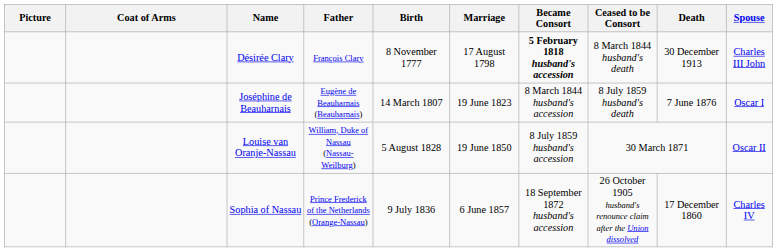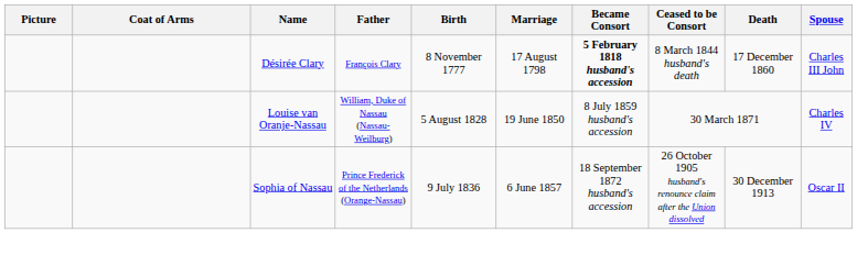 <table width=95% class="wikitable">
 <tr>
 <th width = "8%">Picture</th>
 <th>Coat of Arms</th>
 <th width="10%">Name</th>
 <th width = "9%">Father</th>
 <th width = "10%">Birth</th>
 <th width = "9%">Marriage</th>
 <th width = "9%">Became Consort</th>
 <th width = "9%">Ceased to be Consort</th>
 <th width = "9%">Death</th>
 <th width = "6%"><a href='#'>Spouse</a></th>
 </tr>
 <tr>
 <td align="center"></td>
 <td></td>
 <td align="center"><a href='#'>Désirée Clary</a><br></td>
 <td align="center"><small><a href='#'>François Clary</a></small></td>
 <td align="center">8 November 1777</td>
 <td align="center">17 August 1798</td>
 <td align="center"><strong>5 February 1818 <br><em>husband's accession</em></strong></td>
 <td align="center">8 March 1844 <br><em>husband's death</em></td>
-<td align="center">30 December 1913</td>
+<td align="center">17 December 1860</td>
 <td align="center"><a href='#'>Charles III John</a></td>
-</tr>
-<tr>
-<td align="center"></td>
-<td></td>
-<td align="center"><a href='#'>Joséphine de Beauharnais</a><br></td>
-<td align="center"><small><a href='#'>Eugène de Beauharnais</a><br>(<a href='#'>Beauharnais</a>)</small></td>
-<td align="center">14 March 1807</td>
-<td align="center">19 June 1823</td>
-<td align="center">8 March 1844 <br><em>husband's accession</em></td>
-<td align="center">8 July 1859<br><em>husband's death</em></td>
-<td align="center">7 June 1876</td>
-<td align="center"><a href='#'>Oscar I</a></td>
 </tr>
 <tr>
 <td align="center"></td>
 <td></td>
 <td align="center"><a href='#'>Louise van Oranje-Nassau</a><br></td>
 <td align="center"><small><a href='#'>William, Duke of Nassau</a><br>(<a href='#'>Nassau-Weilburg</a>)</small></td>
 <td align="center">5 August 1828</td>
 <td align="center">19 June 1850</td>
 <td align="center">8 July 1859<br><em>husband's accession</em></td>
 <td align="center" colspan="2">30 March 1871</td>
-<td align="center"><a href='#'>Oscar II</a></td>
+<td align="center"><a href='#'>Charles IV</a></td>
 </tr>
 <tr>
 <td align="center"></td>
 <td></td>
 <td align="center"><a href='#'>Sophia of Nassau</a><br></td>
 <td align="center"><small><a href='#'>Prince Frederick of the Netherlands</a><br>(<a href='#'>Orange-Nassau</a>)</small></td>
 <td align="center">9 July 1836</td>
 <td align="center">6 June 1857</td>
 <td align="center">18 September 1872 <br><em>husband's accession</em></td>
 <td align="center">26 October 1905 <br><small><em>husband's renounce claim after the <a href='#'>Union</a> <a href='#'>dissolved</a></em></small></td>
-<td align="center">17 December 1860</td>
-<td align="center"><a href='#'>Charles IV</a></td>
+<td align="center">30 December 1913</td>
+<td align="center"><a href='#'>Oscar II</a></td>
 </tr>
 </table>
